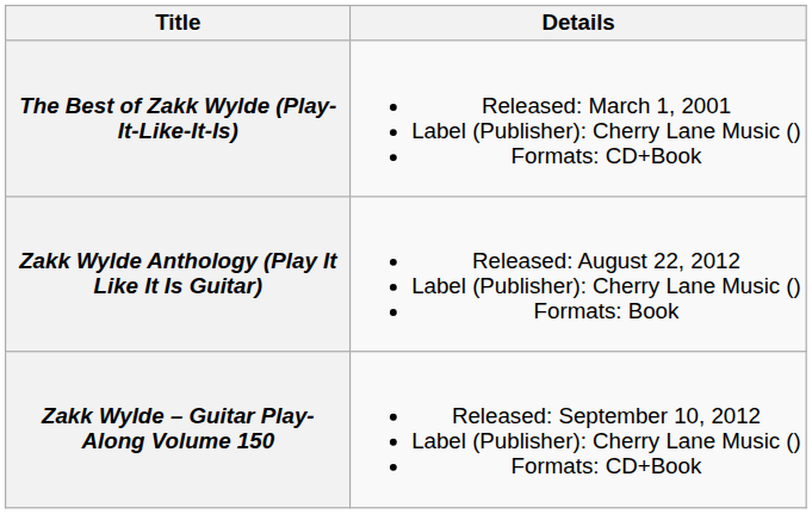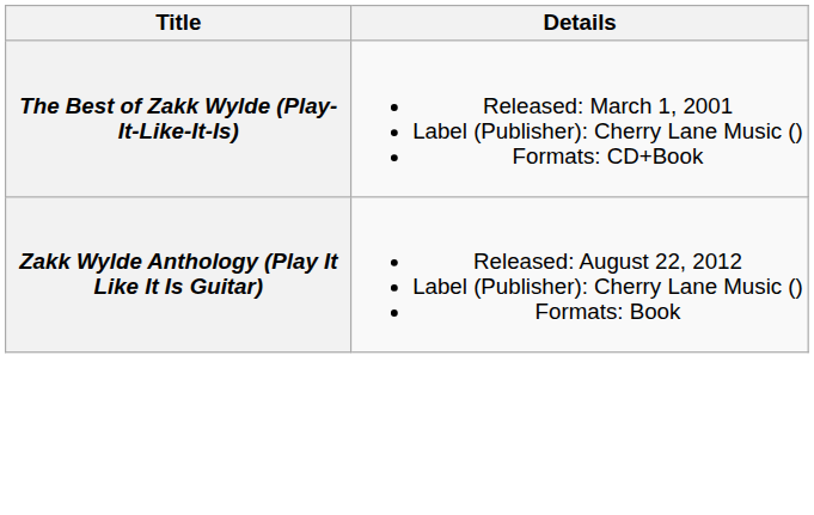 <table class="wikitable plainrowheaders" style="text-align:center;">
 <tr>
 <th scope="col" style="width:15em;">Title</th>
 <th scope="col">Details</th>
 </tr>
 <tr>
 <th scope="row"><em>The Best of Zakk Wylde (Play-It-Like-It-Is)</em></th>
 <td><br><ul><li>Released: March 1, 2001</li><li>Label (Publisher): Cherry Lane Music ()</li><li>Formats: CD+Book</li></ul></td>
 </tr>
 <tr>
 <th scope="row"><em>Zakk Wylde Anthology (Play It Like It Is Guitar)</em></th>
 <td><br><ul><li>Released: August 22, 2012</li><li>Label (Publisher): Cherry Lane Music ()</li><li>Formats: Book</li></ul></td>
 </tr>
-<tr>
-<th scope="row"><em>Zakk Wylde – Guitar Play-Along Volume 150</em></th>
-<td><br><ul><li>Released: September 10, 2012</li><li>Label (Publisher): Cherry Lane Music ()</li><li>Formats: CD+Book</li></ul></td>
-</tr>
 </table>
